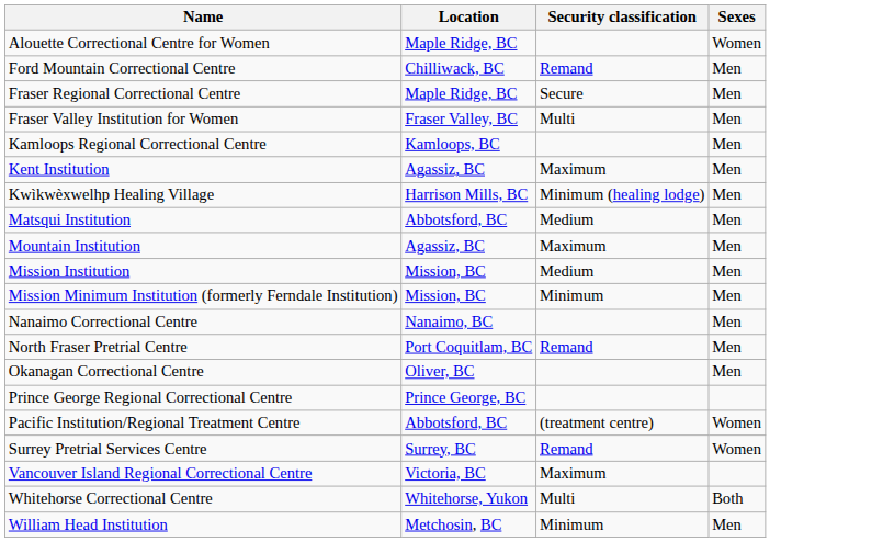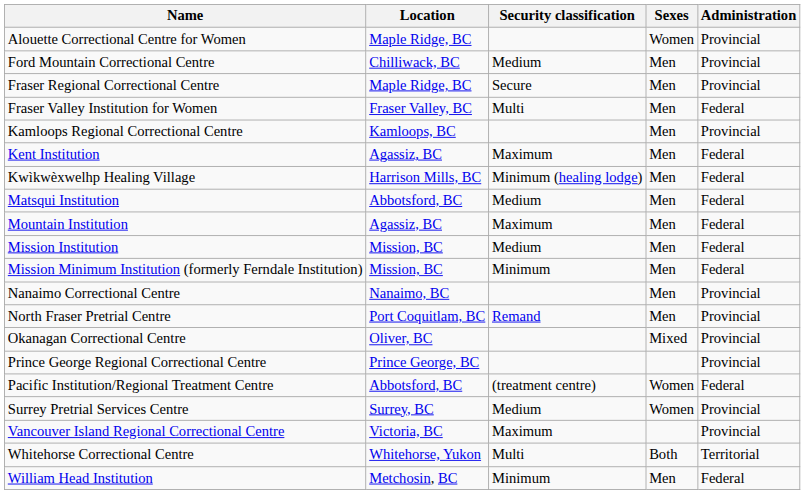 <table class="wikitable">
 <tr>
 <th>Name</th>
 <th>Location</th>
 <th>Security classification</th>
 <th>Sexes</th>
+<th>Administration</th>
 </tr>
 <tr>
 <td>Alouette Correctional Centre for Women</td>
 <td><a href='#'>Maple Ridge, BC</a></td>
 <td></td>
 <td>Women</td>
+<td>Provincial</td>
 </tr>
 <tr>
 <td>Ford Mountain Correctional Centre</td>
 <td><a href='#'>Chilliwack, BC</a></td>
-<td><a href='#'>Remand</a></td>
+<td>Medium</td>
 <td>Men</td>
+<td>Provincial</td>
 </tr>
 <tr>
 <td>Fraser Regional Correctional Centre</td>
 <td><a href='#'>Maple Ridge, BC</a></td>
 <td>Secure</td>
 <td>Men</td>
+<td>Provincial</td>
 </tr>
 <tr>
 <td>Fraser Valley Institution for Women</td>
 <td><a href='#'>Fraser Valley, BC</a></td>
 <td>Multi</td>
 <td>Men</td>
+<td>Federal</td>
 </tr>
 <tr>
 <td>Kamloops Regional Correctional Centre</td>
 <td><a href='#'>Kamloops, BC</a></td>
 <td></td>
 <td>Men</td>
+<td>Provincial</td>
 </tr>
 <tr>
 <td><a href='#'>Kent Institution</a></td>
 <td><a href='#'>Agassiz, BC</a></td>
 <td>Maximum</td>
 <td>Men</td>
+<td>Federal</td>
 </tr>
 <tr>
 <td>Kwìkwèxwelhp Healing Village</td>
 <td><a href='#'>Harrison Mills, BC</a></td>
 <td>Minimum (<a href='#'>healing lodge</a>)</td>
 <td>Men</td>
+<td>Federal</td>
 </tr>
 <tr>
 <td><a href='#'>Matsqui Institution</a></td>
 <td><a href='#'>Abbotsford, BC</a></td>
 <td>Medium</td>
 <td>Men</td>
+<td>Federal</td>
 </tr>
 <tr>
 <td><a href='#'>Mountain Institution</a></td>
 <td><a href='#'>Agassiz, BC</a></td>
 <td>Maximum</td>
 <td>Men</td>
+<td>Federal</td>
 </tr>
 <tr>
 <td><a href='#'>Mission Institution</a></td>
 <td><a href='#'>Mission, BC</a></td>
 <td>Medium</td>
 <td>Men</td>
+<td>Federal</td>
 </tr>
 <tr>
 <td><a href='#'>Mission Minimum Institution</a> (formerly Ferndale Institution)</td>
 <td><a href='#'>Mission, BC</a></td>
 <td>Minimum</td>
 <td>Men</td>
+<td>Federal</td>
 </tr>
 <tr>
 <td>Nanaimo Correctional Centre</td>
 <td><a href='#'>Nanaimo, BC</a></td>
 <td></td>
 <td>Men</td>
+<td>Provincial</td>
 </tr>
 <tr>
 <td>North Fraser Pretrial Centre</td>
 <td><a href='#'>Port Coquitlam, BC</a></td>
 <td><a href='#'>Remand</a></td>
 <td>Men</td>
+<td>Provincial</td>
 </tr>
 <tr>
 <td>Okanagan Correctional Centre</td>
 <td><a href='#'>Oliver, BC</a></td>
 <td></td>
-<td>Men</td>
+<td>Mixed</td>
+<td>Provincial</td>
 </tr>
 <tr>
 <td>Prince George Regional Correctional Centre</td>
 <td><a href='#'>Prince George, BC</a></td>
 <td></td>
 <td></td>
+<td>Provincial</td>
 </tr>
 <tr>
 <td>Pacific Institution/Regional Treatment Centre</td>
 <td><a href='#'>Abbotsford, BC</a></td>
 <td>(treatment centre)</td>
 <td>Women</td>
+<td>Federal</td>
 </tr>
 <tr>
 <td>Surrey Pretrial Services Centre</td>
 <td><a href='#'>Surrey, BC</a></td>
-<td><a href='#'>Remand</a></td>
+<td>Medium</td>
 <td>Women</td>
+<td>Provincial</td>
 </tr>
 <tr>
 <td><a href='#'>Vancouver Island Regional Correctional Centre</a></td>
 <td><a href='#'>Victoria, BC</a></td>
 <td>Maximum</td>
 <td></td>
+<td>Provincial</td>
 </tr>
 <tr>
 <td>Whitehorse Correctional Centre</td>
 <td><a href='#'>Whitehorse, Yukon</a></td>
 <td>Multi</td>
 <td>Both</td>
+<td>Territorial</td>
 </tr>
 <tr>
 <td><a href='#'>William Head Institution</a></td>
 <td><a href='#'>Metchosin</a>, <a href='#'>BC</a></td>
 <td>Minimum</td>
 <td>Men</td>
+<td>Federal</td>
 </tr>
 </table>
